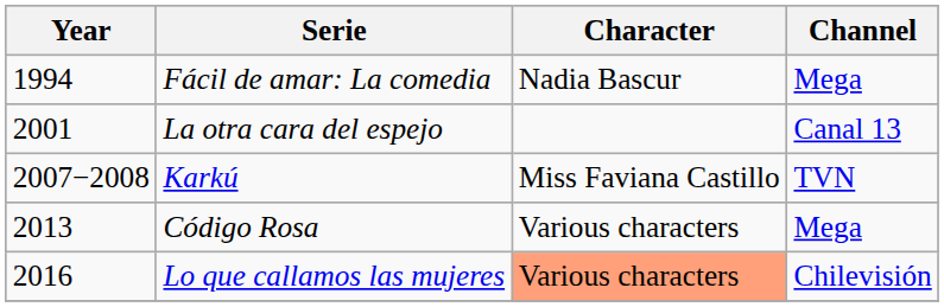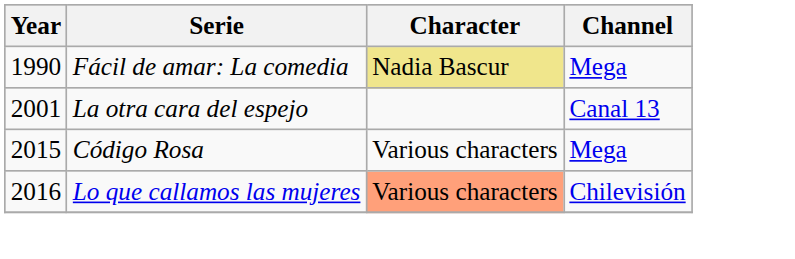 <table class="wikitable" style="font-size:95%;">
 <tr>
 <th>Year</th>
 <th>Serie</th>
 <th>Character</th>
 <th>Channel</th>
 </tr>
 <tr>
-<td>1994</td>
+<td>1990</td>
 <td><em>Fácil de amar: La comedia</em></td>
-<td>Nadia Bascur</td>
+<td style="background: khaki;">Nadia Bascur</td>
 <td><a href='#'>Mega</a></td>
 </tr>
 <tr>
 <td>2001</td>
 <td><em>La otra cara del espejo</em></td>
 <td></td>
 <td><a href='#'>Canal 13</a></td>
 </tr>
 <tr>
-<td>2007−2008</td>
-<td><em><a href='#'>Karkú</a></em></td>
-<td>Miss Faviana Castillo</td>
-<td><a href='#'>TVN</a></td>
-</tr>
-<tr>
-<td>2013</td>
+<td>2015</td>
 <td><em>Código Rosa</em></td>
 <td>Various characters</td>
 <td><a href='#'>Mega</a></td>
 </tr>
 <tr>
 <td>2016</td>
 <td><em><a href='#'>Lo que callamos las mujeres</a></em></td>
 <td style="background: lightsalmon;">Various characters</td>
 <td><a href='#'>Chilevisión</a></td>
 </tr>
 <tr>
 </tr>
 </table>
